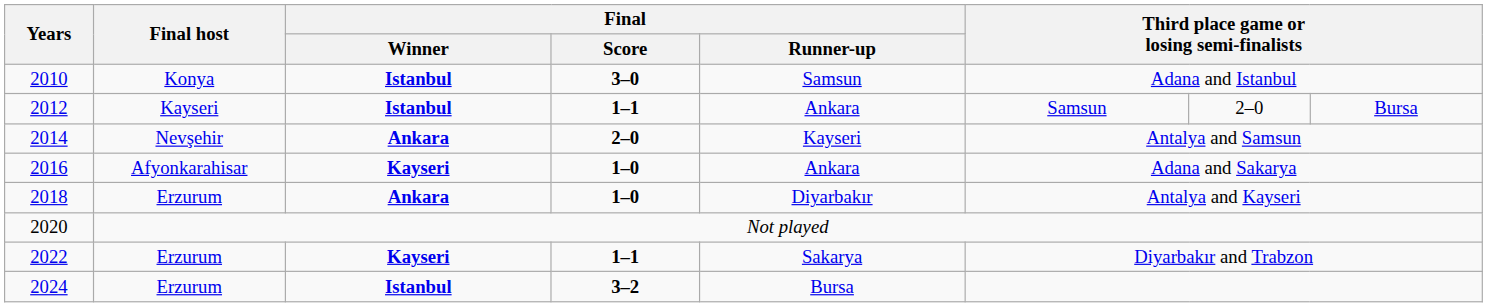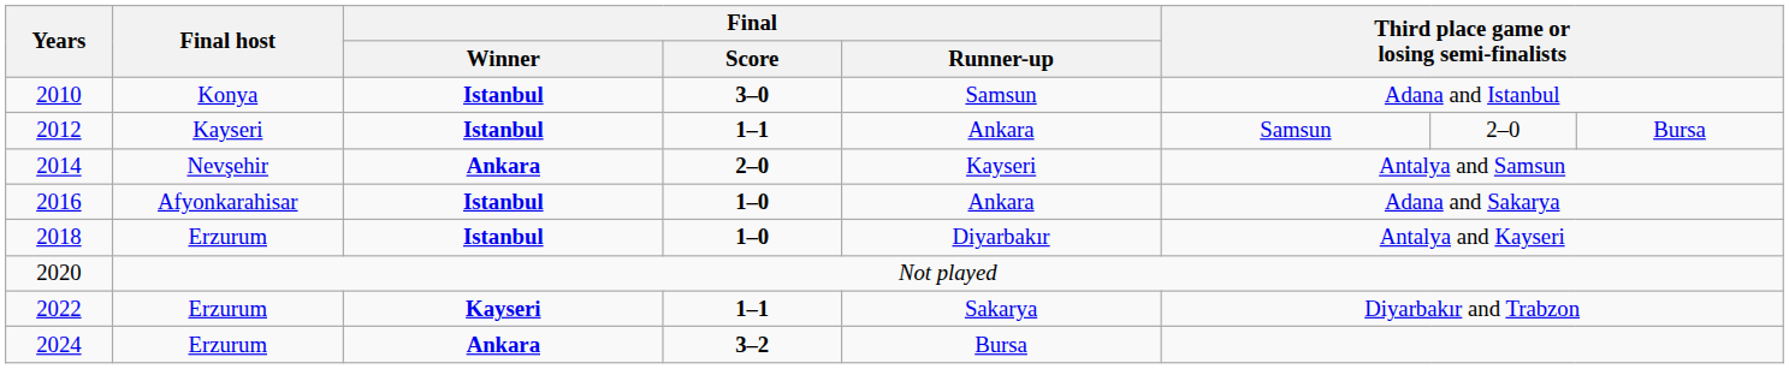 <table class="wikitable" style="text-align: center; width: 100%;">
 <tr>
 <th rowspan="2" width="6%">Years</th>
 <th rowspan="2" width="13%">Final host</th>
 <th colspan="3">Final</th>
 <th colspan=3 rowspan="2">Third place game or<br>losing semi-finalists</th>
 </tr>
 <tr>
 <th width="18%">Winner</th>
 <th width="10%">Score</th>
 <th width="18%">Runner-up</th>
 </tr>
 <tr>
 <td><a href='#'>2010</a></td>
 <td><a href='#'>Konya</a></td>
 <td><strong><a href='#'>Istanbul</a></strong></td>
 <td><strong>3–0</strong></td>
 <td><a href='#'>Samsun</a></td>
 <td colspan=3><a href='#'>Adana</a> and <a href='#'>Istanbul</a></td>
 </tr>
 <tr>
 <td><a href='#'>2012</a></td>
 <td><a href='#'>Kayseri</a></td>
 <td><strong><a href='#'>Istanbul</a></strong></td>
 <td><strong>1–1 </strong></td>
 <td><a href='#'>Ankara</a></td>
 <td><a href='#'>Samsun</a></td>
 <td>2–0</td>
 <td><a href='#'>Bursa</a></td>
 </tr>
 <tr>
 <td><a href='#'>2014</a></td>
 <td><a href='#'>Nevşehir</a></td>
 <td><strong><a href='#'>Ankara</a></strong></td>
 <td><strong>2–0</strong></td>
 <td><a href='#'>Kayseri</a></td>
 <td colspan=3><a href='#'>Antalya</a> and <a href='#'>Samsun</a></td>
 </tr>
 <tr>
 <td><a href='#'>2016</a></td>
 <td><a href='#'>Afyonkarahisar</a></td>
-<td><strong><a href='#'>Kayseri</a></strong></td>
+<td><strong><a href='#'>Istanbul</a></strong></td>
 <td><strong>1–0</strong></td>
 <td><a href='#'>Ankara</a></td>
 <td colspan=3><a href='#'>Adana</a> and <a href='#'>Sakarya</a></td>
 </tr>
 <tr>
 <td><a href='#'>2018</a></td>
 <td><a href='#'>Erzurum</a></td>
-<td><strong><a href='#'>Ankara</a></strong></td>
+<td><strong><a href='#'>Istanbul</a></strong></td>
 <td><strong>1–0</strong></td>
 <td><a href='#'>Diyarbakır</a></td>
 <td colspan=3><a href='#'>Antalya</a> and <a href='#'>Kayseri</a></td>
 </tr>
 <tr>
 <td>2020</td>
 <td colspan=7><em>Not played</em></td>
 </tr>
 <tr>
 <td><a href='#'>2022</a></td>
 <td><a href='#'>Erzurum</a></td>
 <td><strong><a href='#'>Kayseri</a></strong></td>
 <td><strong>1–1 </strong></td>
 <td><a href='#'>Sakarya</a></td>
 <td colspan=3><a href='#'>Diyarbakır</a> and <a href='#'>Trabzon</a></td>
 </tr>
 <tr>
 <td><a href='#'>2024</a></td>
 <td><a href='#'>Erzurum</a></td>
-<td><strong><a href='#'>Istanbul</a></strong></td>
+<td><strong><a href='#'>Ankara</a></strong></td>
 <td><strong>3–2</strong></td>
 <td><a href='#'>Bursa</a></td>
 <td colspan=3></td>
 </tr>
 </table>
